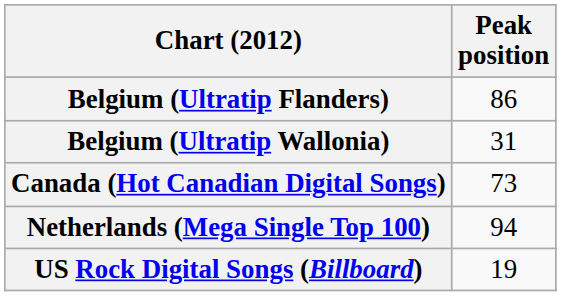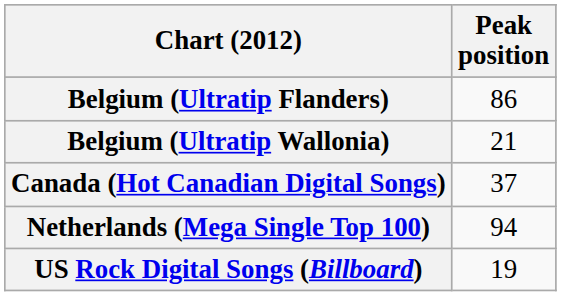 <table class="wikitable sortable plainrowheaders" style="text-align:center;">
 <tr>
 <th scope="col">Chart (2012)</th>
 <th scope="col">Peak<br>position</th>
 </tr>
 <tr>
 <th scope="row">Belgium (<a href='#'>Ultratip</a> Flanders)</th>
 <td>86</td>
 </tr>
 <tr>
 <th scope="row">Belgium (<a href='#'>Ultratip</a> Wallonia)</th>
-<td>31</td>
+<td>21</td>
 </tr>
 <tr>
 <th scope="row">Canada (<a href='#'>Hot Canadian Digital Songs</a>)</th>
-<td>73</td>
+<td>37</td>
 </tr>
 <tr>
 <th scope="row">Netherlands (<a href='#'>Mega Single Top 100</a>)</th>
 <td>94</td>
 </tr>
 <tr>
 <th scope="row">US <a href='#'>Rock Digital Songs</a> (<em><a href='#'>Billboard</a></em>)</th>
 <td>19</td>
 </tr>
 </table>
